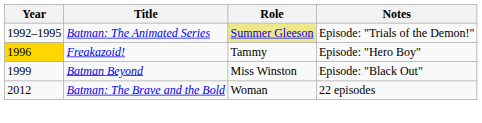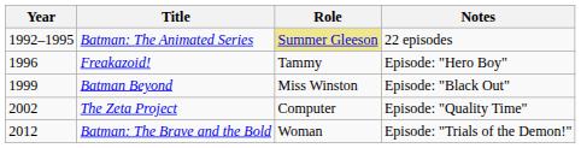 <table class="wikitable sortable">
 <tr>
 <th>Year</th>
 <th>Title</th>
 <th>Role</th>
 <th>Notes</th>
 </tr>
 <tr>
 <td>1992–1995</td>
 <td><em><a href='#'>Batman: The Animated Series</a></em></td>
 <td style="background: khaki;"><a href='#'>Summer Gleeson</a></td>
-<td>Episode: "Trials of the Demon!"</td>
+<td>22 episodes</td>
 </tr>
 <tr>
-<td style="background: gold;">1996</td>
+<td>1996</td>
 <td><em><a href='#'>Freakazoid!</a></em></td>
 <td>Tammy</td>
 <td>Episode: "Hero Boy"</td>
 </tr>
 <tr>
 <td>1999</td>
 <td><em><a href='#'>Batman Beyond</a></em></td>
 <td>Miss Winston</td>
 <td>Episode: "Black Out"</td>
 </tr>
 <tr>
+<td>2002</td>
+<td><em><a href='#'>The Zeta Project</a></em></td>
+<td>Computer</td>
+<td>Episode: "Quality Time"</td>
+</tr>
+<tr>
 <td>2012</td>
 <td><em><a href='#'>Batman: The Brave and the Bold</a></em></td>
 <td>Woman</td>
-<td>22 episodes</td>
+<td>Episode: "Trials of the Demon!"</td>
 </tr>
 </table>
